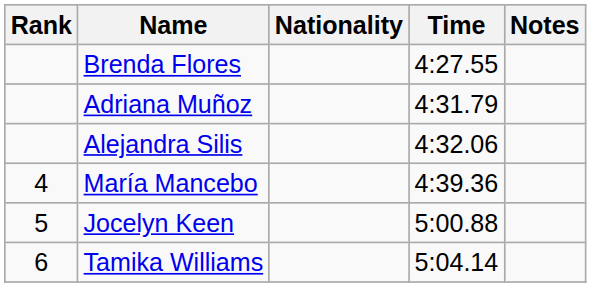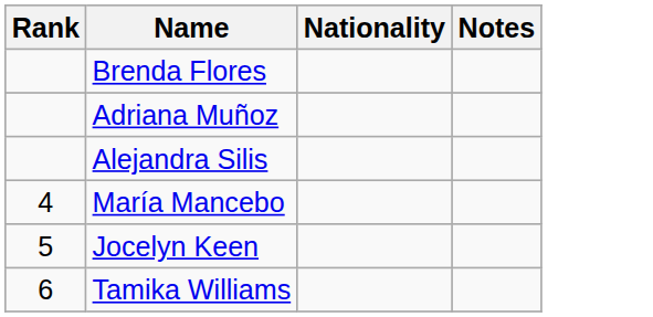 <table class="wikitable sortable" style="text-align:center;font-size:95%">
 <tr>
 <th>Rank</th>
 <th>Name</th>
 <th>Nationality</th>
-<th>Time</th>
 <th>Notes</th>
 </tr>
 <tr>
 <td></td>
 <td align=left><a href='#'>Brenda Flores</a></td>
 <td align=left></td>
-<td>4:27.55</td>
 <td></td>
 </tr>
 <tr>
 <td></td>
 <td align=left><a href='#'>Adriana Muñoz</a></td>
 <td align=left></td>
-<td>4:31.79</td>
 <td></td>
 </tr>
 <tr>
 <td></td>
 <td align=left><a href='#'>Alejandra Silis</a></td>
 <td align=left></td>
-<td>4:32.06</td>
 <td></td>
 </tr>
 <tr>
 <td>4</td>
 <td align=left><a href='#'>María Mancebo</a></td>
 <td align=left></td>
-<td>4:39.36</td>
 <td></td>
 </tr>
 <tr>
 <td>5</td>
 <td align=left><a href='#'>Jocelyn Keen</a></td>
 <td align=left></td>
-<td>5:00.88</td>
 <td></td>
 </tr>
 <tr>
 <td>6</td>
 <td align=left><a href='#'>Tamika Williams</a></td>
 <td align=left></td>
-<td>5:04.14</td>
 <td></td>
 </tr>
 </table>
